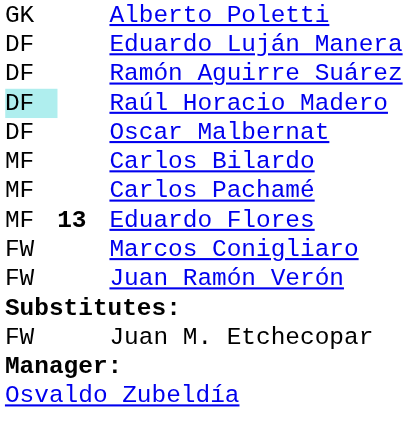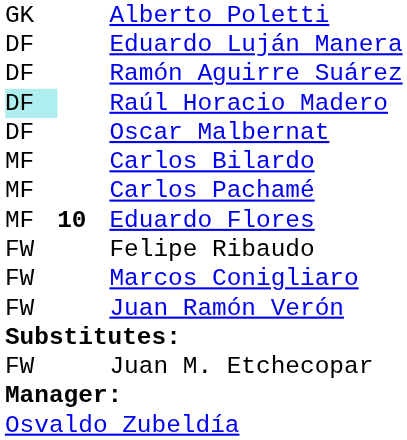 <table style="font-size:90%; margin:0.2em auto;" cellspacing="0" cellpadding="0">
 <tr>
 <th width="25"></th>
 <th width="25"></th>
 </tr>
 <tr>
 <td>GK</td>
 <td></td>
 <td> <a href='#'>Alberto Poletti</a></td>
 </tr>
 <tr>
 <td>DF</td>
 <td></td>
 <td> <a href='#'>Eduardo Luján Manera</a></td>
 </tr>
 <tr>
 <td>DF</td>
 <td></td>
 <td> <a href='#'>Ramón Aguirre Suárez</a></td>
 </tr>
 <tr>
 <td style="background: paleturquoise;">DF</td>
 <td></td>
 <td> <a href='#'>Raúl Horacio Madero</a></td>
 </tr>
 <tr>
 <td>DF</td>
 <td></td>
 <td> <a href='#'>Oscar Malbernat</a></td>
 </tr>
 <tr>
 <td>MF</td>
 <td></td>
 <td> <a href='#'>Carlos Bilardo</a></td>
 </tr>
 <tr>
 <td>MF</td>
 <td></td>
 <td> <a href='#'>Carlos Pachamé</a></td>
 </tr>
 <tr>
 <td>MF</td>
-<td><strong>13</strong></td>
+<td><strong>10</strong></td>
 <td> <a href='#'>Eduardo Flores</a></td>
+</tr>
+<tr>
+<td>FW</td>
+<td></td>
+<td> Felipe Ribaudo</td>
+<td></td>
+<td></td>
 </tr>
 <tr>
 <td>FW</td>
 <td></td>
 <td> <a href='#'>Marcos Conigliaro</a></td>
 </tr>
 <tr>
 <td>FW</td>
 <td></td>
 <td> <a href='#'>Juan Ramón Verón</a></td>
 </tr>
 <tr>
 <td colspan=3><strong>Substitutes:</strong></td>
 </tr>
 <tr>
 <td>FW</td>
 <td></td>
 <td> Juan M. Etchecopar</td>
 <td></td>
 <td></td>
 </tr>
 <tr>
 <td colspan=3><strong>Manager:</strong></td>
 </tr>
 <tr>
 <td colspan=4> <a href='#'>Osvaldo Zubeldía</a></td>
 </tr>
 </table>
